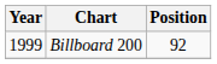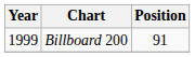 <table class="wikitable">
 <tr>
 <th align="left">Year</th>
 <th align="left">Chart</th>
 <th align="left">Position</th>
 </tr>
 <tr>
 <td align="left">1999</td>
 <td align="left"><em>Billboard</em> 200</td>
-<td align="center">92</td>
+<td align="center">91</td>
 </tr>
 <tr>
 </tr>
 </table>
